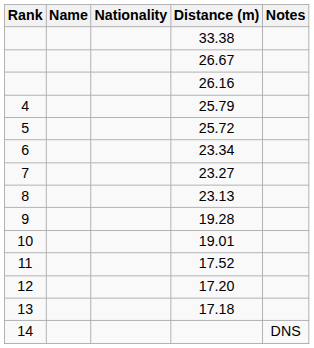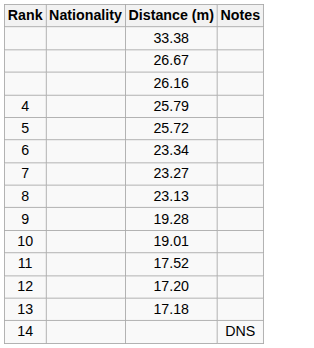 <table class="wikitable sortable" style="text-align:center">
 <tr>
 <th>Rank</th>
-<th>Name</th>
 <th>Nationality</th>
 <th>Distance (m)</th>
 <th>Notes</th>
 </tr>
 <tr>
 <td></td>
 <td align=left></td>
-<td align=left></td>
 <td>33.38</td>
 <td></td>
 </tr>
 <tr>
 <td></td>
-<td align=left></td>
 <td align=left></td>
 <td>26.67</td>
 <td></td>
 </tr>
 <tr>
 <td></td>
 <td align=left></td>
-<td align=left></td>
 <td>26.16</td>
 <td></td>
 </tr>
 <tr>
 <td>4</td>
-<td align=left></td>
 <td align=left></td>
 <td>25.79</td>
 <td></td>
 </tr>
 <tr>
 <td>5</td>
 <td align=left></td>
-<td align=left></td>
 <td>25.72</td>
 <td></td>
 </tr>
 <tr>
 <td>6</td>
-<td align=left></td>
 <td align=left></td>
 <td>23.34</td>
 <td></td>
 </tr>
 <tr>
 <td>7</td>
 <td align=left></td>
-<td align=left></td>
 <td>23.27</td>
 <td></td>
 </tr>
 <tr>
 <td>8</td>
-<td align=left></td>
 <td align=left></td>
 <td>23.13</td>
 <td></td>
 </tr>
 <tr>
 <td>9</td>
 <td align=left></td>
-<td align=left></td>
 <td>19.28</td>
 <td></td>
 </tr>
 <tr>
 <td>10</td>
-<td align=left></td>
 <td align=left></td>
 <td>19.01</td>
 <td></td>
 </tr>
 <tr>
 <td>11</td>
 <td align=left></td>
-<td align=left></td>
 <td>17.52</td>
 <td></td>
 </tr>
 <tr>
 <td>12</td>
-<td align=left></td>
 <td align=left></td>
 <td>17.20</td>
 <td></td>
 </tr>
 <tr>
 <td>13</td>
 <td align=left></td>
-<td align=left></td>
 <td>17.18</td>
 <td></td>
 </tr>
 <tr>
 <td>14</td>
 <td align=left></td>
-<td align=left></td>
 <td></td>
 <td>DNS</td>
 </tr>
 </table>
